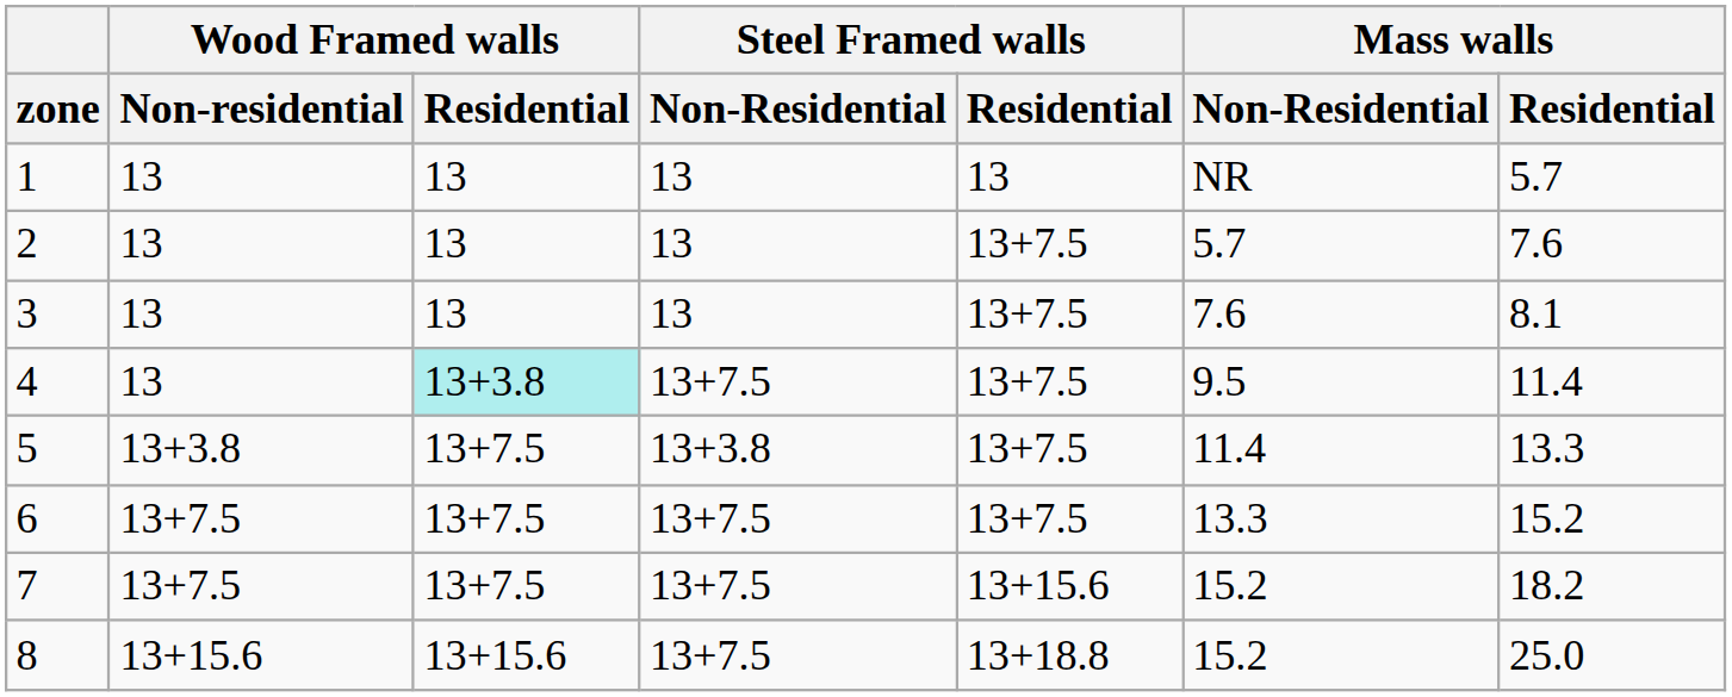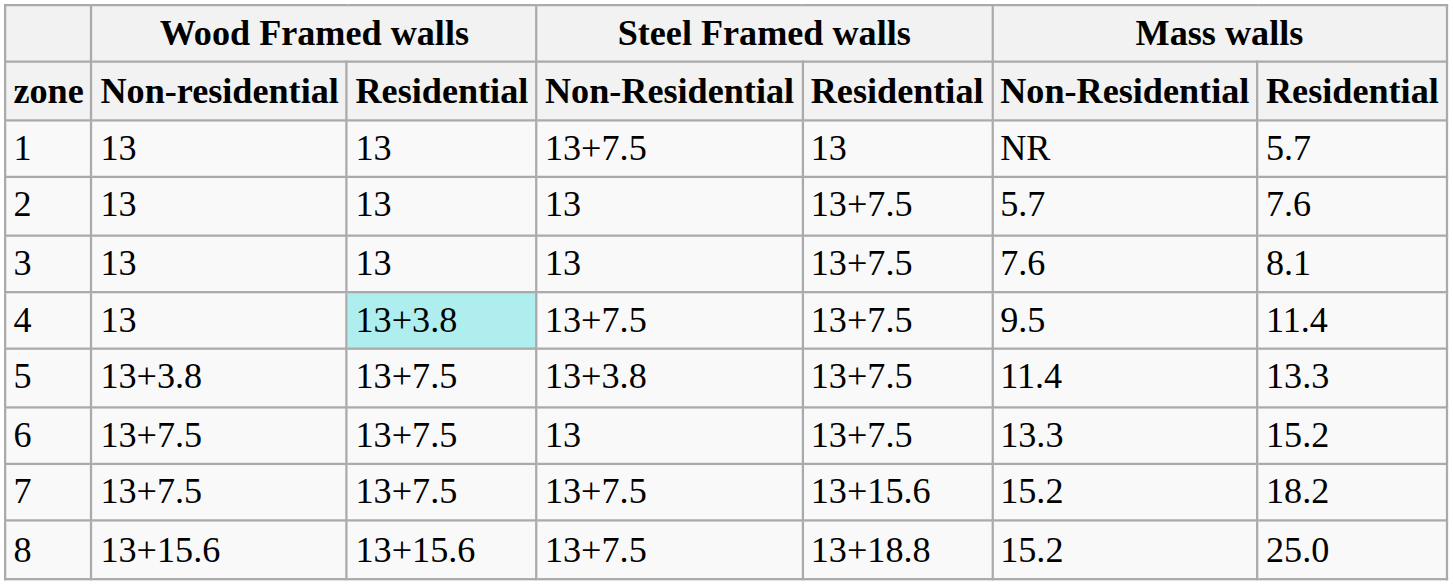 <table class="wikitable mw-collapsible">
 <tr>
 <th></th>
 <th colspan="2">Wood Framed walls</th>
 <th colspan="2">Steel Framed walls</th>
 <th colspan="2">Mass walls</th>
 </tr>
 <tr>
 <th>zone</th>
 <th>Non-residential</th>
 <th>Residential</th>
 <th>Non-Residential</th>
 <th>Residential</th>
 <th>Non-Residential</th>
 <th>Residential</th>
 </tr>
 <tr>
 <td>1</td>
 <td>13</td>
 <td>13</td>
-<td>13</td>
+<td>13+7.5</td>
 <td>13</td>
 <td>NR</td>
 <td>5.7</td>
 </tr>
 <tr>
 <td>2</td>
 <td>13</td>
 <td>13</td>
 <td>13</td>
 <td>13+7.5</td>
 <td>5.7</td>
 <td>7.6</td>
 </tr>
 <tr>
 <td>3</td>
 <td>13</td>
 <td>13</td>
 <td>13</td>
 <td>13+7.5</td>
 <td>7.6</td>
 <td>8.1</td>
 </tr>
 <tr>
 <td>4</td>
 <td>13</td>
 <td style="background: paleturquoise;">13+3.8</td>
 <td>13+7.5</td>
 <td>13+7.5</td>
 <td>9.5</td>
 <td>11.4</td>
 </tr>
 <tr>
 <td>5</td>
 <td>13+3.8</td>
 <td>13+7.5</td>
 <td>13+3.8</td>
 <td>13+7.5</td>
 <td>11.4</td>
 <td>13.3</td>
 </tr>
 <tr>
 <td>6</td>
 <td>13+7.5</td>
 <td>13+7.5</td>
-<td>13+7.5</td>
+<td>13</td>
 <td>13+7.5</td>
 <td>13.3</td>
 <td>15.2</td>
 </tr>
 <tr>
 <td>7</td>
 <td>13+7.5</td>
 <td>13+7.5</td>
 <td>13+7.5</td>
 <td>13+15.6</td>
 <td>15.2</td>
 <td>18.2</td>
 </tr>
 <tr>
 <td>8</td>
 <td>13+15.6</td>
 <td>13+15.6</td>
 <td>13+7.5</td>
 <td>13+18.8</td>
 <td>15.2</td>
 <td>25.0</td>
 </tr>
 </table>
